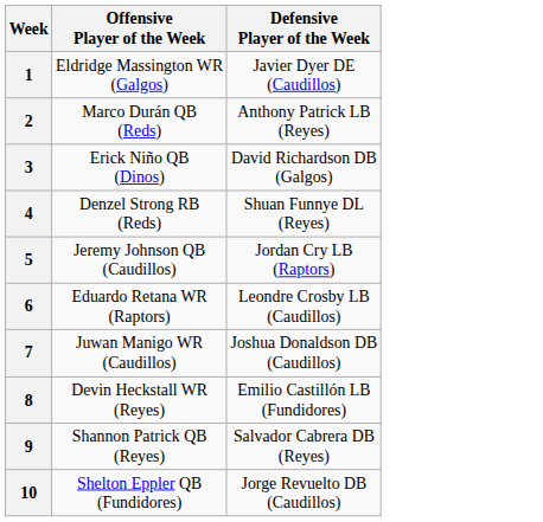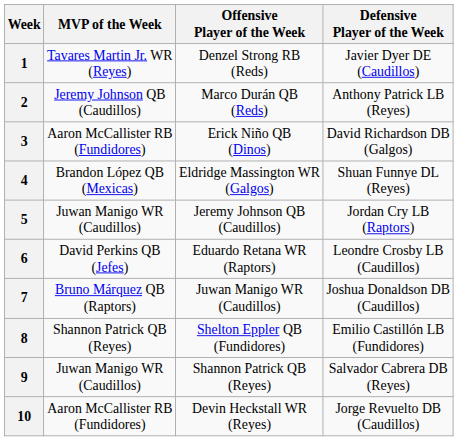 <table class="wikitable" style="font-size: 95%; text-align: center;">
 <tr>
 <th>Week</th>
+<th>MVP of the Week</th>
 <th>Offensive<br>Player of the Week</th>
 <th>Defensive<br>Player of the Week</th>
 </tr>
 <tr>
 <th>1</th>
-<td>Eldridge Massington WR<br>(<a href='#'>Galgos</a>)</td>
+<td><a href='#'>Tavares Martin Jr.</a> WR<br>(<a href='#'>Reyes</a>)</td>
+<td>Denzel Strong RB<br>(Reds)</td>
 <td>Javier Dyer DE<br>(<a href='#'>Caudillos</a>)</td>
 </tr>
 <tr>
 <th>2</th>
+<td><a href='#'>Jeremy Johnson</a> QB<br>(Caudillos)</td>
 <td>Marco Durán QB<br>(<a href='#'>Reds</a>)</td>
 <td>Anthony Patrick LB<br>(Reyes)</td>
 </tr>
 <tr>
 <th>3</th>
+<td>Aaron McCallister RB<br>(<a href='#'>Fundidores</a>)</td>
 <td>Erick Niño QB<br>(<a href='#'>Dinos</a>)</td>
 <td>David Richardson DB<br>(Galgos)</td>
 </tr>
 <tr>
 <th>4</th>
-<td>Denzel Strong RB<br>(Reds)</td>
+<td>Brandon López QB<br>(<a href='#'>Mexicas</a>)</td>
+<td>Eldridge Massington WR<br>(<a href='#'>Galgos</a>)</td>
 <td>Shuan Funnye DL<br>(Reyes)</td>
 </tr>
 <tr>
 <th>5</th>
+<td>Juwan Manigo WR<br>(Caudillos)</td>
 <td>Jeremy Johnson QB<br>(Caudillos)</td>
 <td>Jordan Cry LB<br>(<a href='#'>Raptors</a>)</td>
 </tr>
 <tr>
 <th>6</th>
+<td>David Perkins QB<br>(<a href='#'>Jefes</a>)</td>
 <td>Eduardo Retana WR<br>(Raptors)</td>
 <td>Leondre Crosby LB<br>(Caudillos)</td>
 </tr>
 <tr>
 <th>7</th>
+<td><a href='#'>Bruno Márquez</a> QB<br>(Raptors)</td>
 <td>Juwan Manigo WR<br>(Caudillos)</td>
 <td>Joshua Donaldson DB<br>(Caudillos)</td>
 </tr>
 <tr>
 <th>8</th>
-<td>Devin Heckstall WR<br>(Reyes)</td>
+<td>Shannon Patrick QB<br>(Reyes)</td>
+<td><a href='#'>Shelton Eppler</a> QB<br>(Fundidores)</td>
 <td>Emilio Castillón LB<br>(Fundidores)</td>
 </tr>
 <tr>
 <th>9</th>
+<td>Juwan Manigo WR<br>(Caudillos)</td>
 <td>Shannon Patrick QB<br>(Reyes)</td>
 <td>Salvador Cabrera DB<br>(Reyes)</td>
 </tr>
 <tr>
 <th>10</th>
-<td><a href='#'>Shelton Eppler</a> QB<br>(Fundidores)</td>
+<td>Aaron McCallister RB<br>(Fundidores)</td>
+<td>Devin Heckstall WR<br>(Reyes)</td>
 <td>Jorge Revuelto DB<br>(Caudillos)</td>
 </tr>
 </table>
